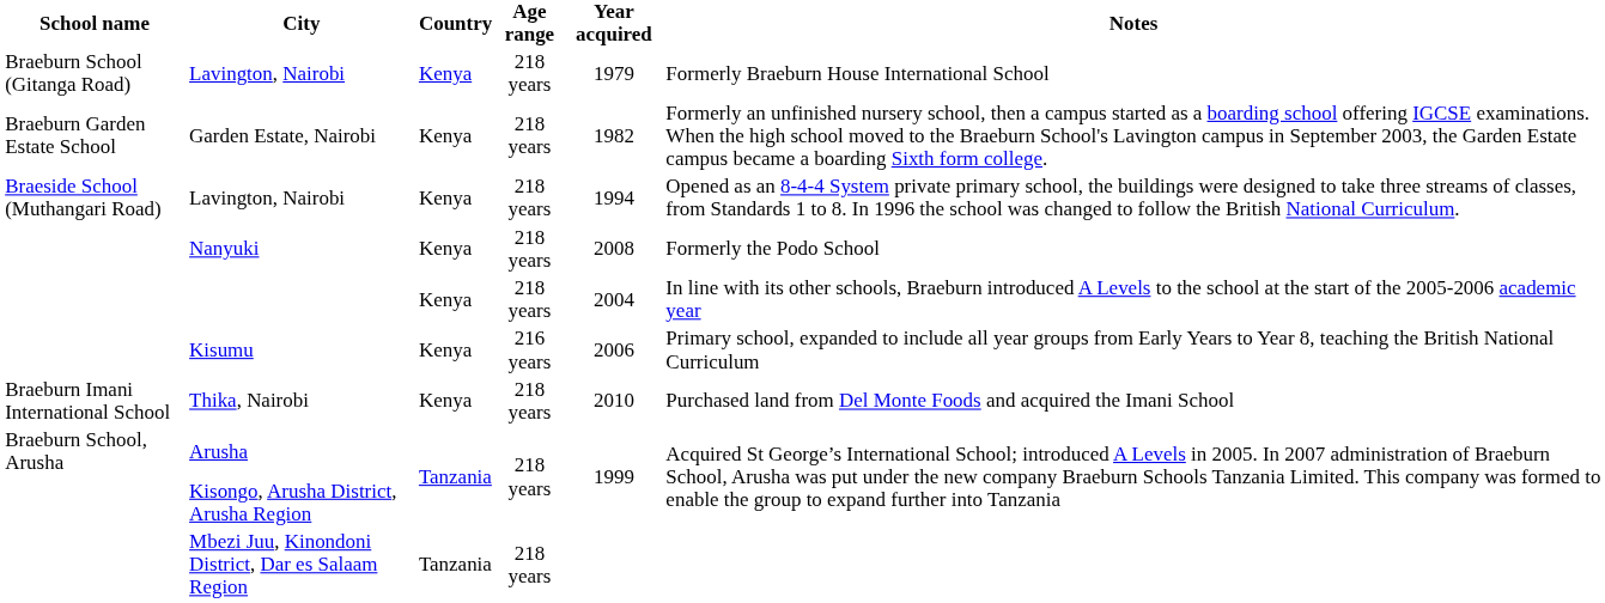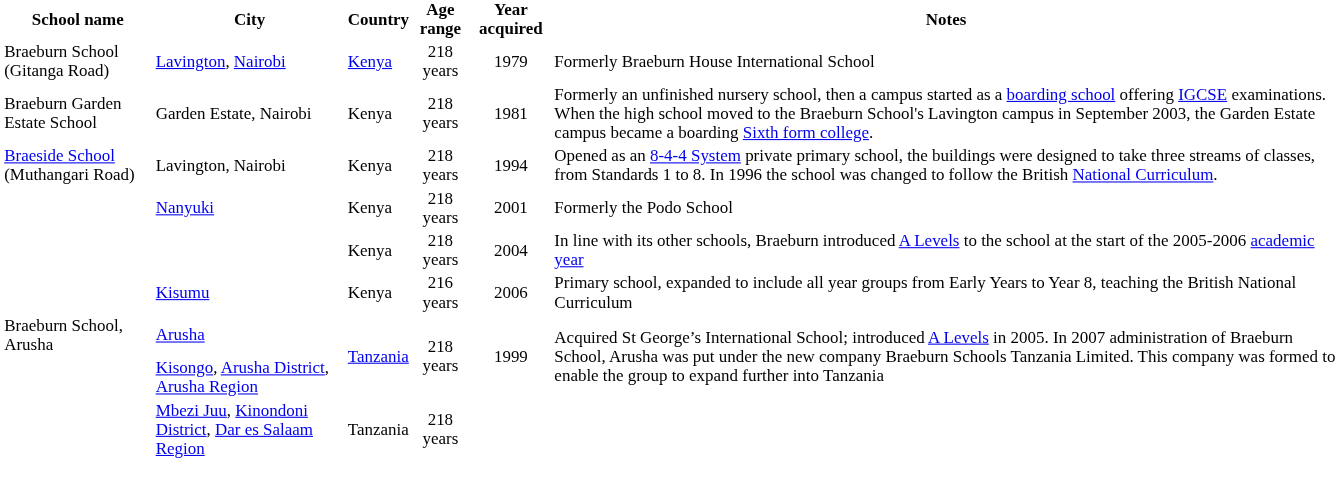 <table>
 <tr>
 <th>School name</th>
 <th>City</th>
 <th>Country</th>
 <th>Age range</th>
 <th>Year acquired</th>
 <th>Notes</th>
 </tr>
 <tr>
 <td>Braeburn School (Gitanga Road)</td>
 <td><a href='#'>Lavington</a>, <a href='#'>Nairobi</a></td>
 <td><a href='#'>Kenya</a></td>
 <td align=center>218 years</td>
 <td align=center>1979</td>
 <td>Formerly Braeburn House International School</td>
 </tr>
 <tr>
 <td>Braeburn Garden Estate School</td>
 <td>Garden Estate, Nairobi</td>
 <td>Kenya</td>
 <td align=center>218 years</td>
-<td align=center>1982</td>
+<td align=center>1981</td>
 <td>Formerly an unfinished nursery school, then a  campus started as a <a href='#'>boarding school</a> offering <a href='#'>IGCSE</a> examinations. When the high school moved to the Braeburn School's Lavington campus in September 2003, the Garden Estate campus became a boarding <a href='#'>Sixth form college</a>.</td>
 </tr>
 <tr>
 <td><a href='#'>Braeside School</a> (Muthangari Road)</td>
 <td>Lavington, Nairobi</td>
 <td>Kenya</td>
 <td align=center>218 years</td>
 <td align=center>1994</td>
 <td>Opened as an <a href='#'>8-4-4 System</a> private primary school, the buildings were designed to take three streams of classes, from Standards 1 to 8. In 1996 the school was changed to follow the British <a href='#'>National Curriculum</a>.</td>
 </tr>
 <tr>
 <td></td>
 <td><a href='#'>Nanyuki</a></td>
 <td>Kenya</td>
 <td align=center>218 years</td>
-<td align=center>2008</td>
+<td align=center>2001</td>
 <td>Formerly the Podo School</td>
 </tr>
 <tr>
 <td></td>
 <td></td>
 <td>Kenya</td>
 <td align=center>218 years</td>
 <td align=center>2004</td>
 <td>In line with its other schools, Braeburn introduced <a href='#'>A Levels</a> to the school at the start of the 2005-2006 <a href='#'>academic year</a></td>
 </tr>
 <tr>
 <td></td>
 <td><a href='#'>Kisumu</a></td>
 <td>Kenya</td>
 <td align=center>216 years</td>
 <td align=center>2006</td>
 <td>Primary school, expanded to include all year groups from Early Years to Year 8, teaching the British National Curriculum</td>
-</tr>
-<tr>
-<td>Braeburn Imani International School</td>
-<td><a href='#'>Thika</a>, Nairobi</td>
-<td>Kenya</td>
-<td align=center>218 years</td>
-<td align=center>2010</td>
-<td>Purchased land from <a href='#'>Del Monte Foods</a> and acquired the Imani School</td>
 </tr>
 <tr>
 <td>Braeburn School, Arusha</td>
 <td><a href='#'>Arusha</a></td>
 <td rowspan=2><a href='#'>Tanzania</a></td>
 <td rowspan=2 align=center>218 years</td>
 <td rowspan=2 align=center>1999</td>
 <td rowspan=2>Acquired St George’s International School; introduced <a href='#'>A Levels</a> in 2005. In 2007 administration of Braeburn School, Arusha was put under the new company Braeburn Schools Tanzania Limited. This company was formed to enable the group to expand further into Tanzania</td>
 </tr>
 <tr>
 <td></td>
 <td><a href='#'>Kisongo</a>, <a href='#'>Arusha District</a>, <a href='#'>Arusha Region</a></td>
 </tr>
 <tr>
 <td></td>
 <td><a href='#'>Mbezi Juu</a>, <a href='#'>Kinondoni District</a>, <a href='#'>Dar es Salaam Region</a></td>
 <td>Tanzania</td>
 <td align=center>218 years</td>
 <td align=center></td>
 <td></td>
 </tr>
 </table>
